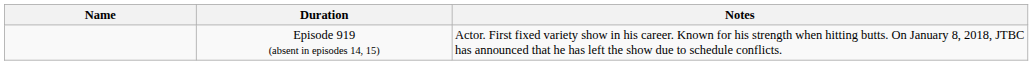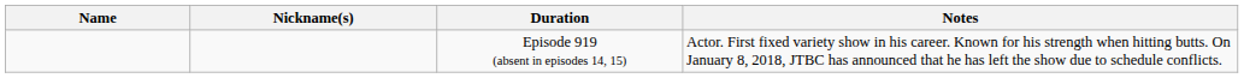 <table class="wikitable" style="font-size:95%;">
 <tr>
 <th style="width:15%;">Name</th>
+<th style="width:20%;">Nickname(s)</th>
 <th style="width:20%;">Duration</th>
 <th style="width:45%;">Notes</th>
 </tr>
 <tr>
 <td></td>
+<td></td>
 <td style="text-align:center;">Episode 919<br><small>(absent in episodes 14, 15)</small></td>
 <td>Actor. First fixed variety show in his career. Known for his strength when hitting butts. On January 8, 2018, JTBC has announced that he has left the show due to schedule conflicts.</td>
 </tr>
 </table>
